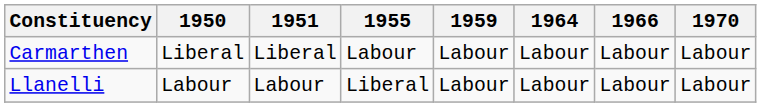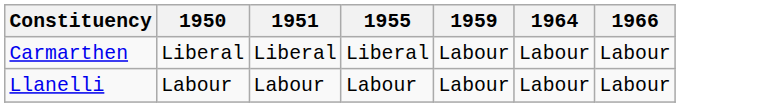 <table class="wikitable">
 <tr>
 <th>Constituency</th>
 <th>1950</th>
 <th>1951</th>
 <th>1955</th>
 <th>1959</th>
 <th>1964</th>
 <th>1966</th>
-<th>1970</th>
 </tr>
 <tr>
 <td><a href='#'>Carmarthen</a></td>
 <td bgcolor=>Liberal</td>
 <td bgcolor=>Liberal</td>
-<td bgcolor=>Labour</td>
-<td bgcolor=>Labour</td>
+<td bgcolor=>Liberal</td>
 <td bgcolor=>Labour</td>
 <td bgcolor=>Labour</td>
 <td bgcolor=>Labour</td>
 </tr>
 <tr>
 <td><a href='#'>Llanelli</a></td>
 <td bgcolor=>Labour</td>
 <td bgcolor=>Labour</td>
-<td bgcolor=>Liberal</td>
 <td bgcolor=>Labour</td>
 <td bgcolor=>Labour</td>
 <td bgcolor=>Labour</td>
 <td bgcolor=>Labour</td>
 </tr>
 </table>
